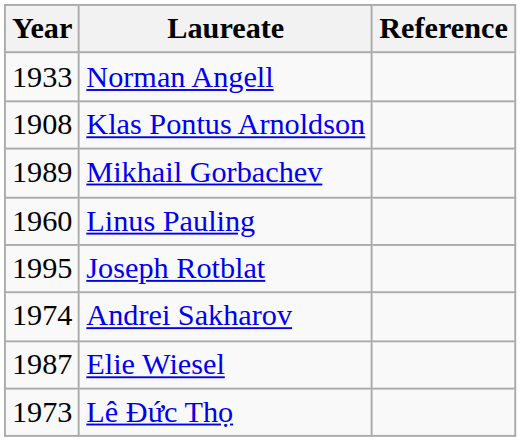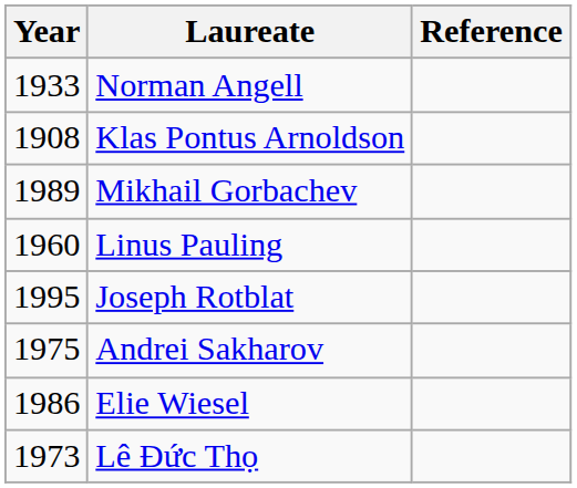 <table class="wikitable sortable">
 <tr>
 <th>Year</th>
 <th>Laureate</th>
 <th>Reference</th>
 </tr>
 <tr>
 <td>1933</td>
 <td><a href='#'>Norman Angell</a></td>
 <td></td>
 </tr>
 <tr>
 <td>1908</td>
 <td><a href='#'>Klas Pontus Arnoldson</a></td>
 <td></td>
 </tr>
 <tr>
 <td>1989</td>
 <td><a href='#'>Mikhail Gorbachev</a></td>
 <td></td>
 </tr>
 <tr>
 <td>1960</td>
 <td><a href='#'>Linus Pauling</a></td>
 <td></td>
 </tr>
 <tr>
 <td>1995</td>
 <td><a href='#'>Joseph Rotblat</a></td>
 <td></td>
 </tr>
 <tr>
-<td>1974</td>
+<td>1975</td>
 <td><a href='#'>Andrei Sakharov</a></td>
 <td></td>
 </tr>
 <tr>
-<td>1987</td>
+<td>1986</td>
 <td><a href='#'>Elie Wiesel</a></td>
 <td></td>
 </tr>
 <tr>
 <td>1973</td>
 <td><a href='#'>Lê Đức Thọ</a></td>
 <td></td>
 </tr>
 </table>
